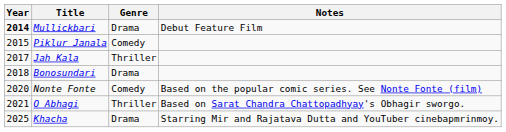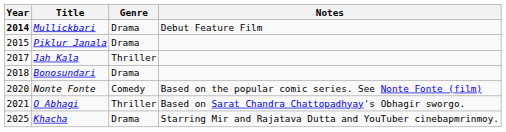 <table class="wikitable">
 <tr>
 <th>Year</th>
 <th>Title</th>
 <th>Genre</th>
 <th>Notes</th>
 </tr>
 <tr>
 <td><strong>2014</strong></td>
 <td><em><a href='#'>Mullickbari</a></em></td>
 <td>Drama</td>
 <td>Debut Feature Film</td>
 </tr>
 <tr>
 <td>2015</td>
 <td><em><a href='#'>Piklur Janala</a></em></td>
-<td>Comedy</td>
+<td>Drama</td>
 <td></td>
 </tr>
 <tr>
 <td>2017</td>
 <td><em><a href='#'>Jah Kala</a></em></td>
 <td>Thriller</td>
 <td></td>
 </tr>
 <tr>
 <td>2018</td>
 <td><em><a href='#'>Bonosundari</a></em></td>
 <td>Drama</td>
 <td></td>
 </tr>
 <tr>
 <td>2020</td>
 <td><em>Nonte Fonte</em></td>
 <td>Comedy</td>
 <td>Based on the popular comic series. See <a href='#'>Nonte Fonte (film)</a></td>
 </tr>
 <tr>
 <td>2021</td>
 <td><em><a href='#'>O Abhagi</a></em></td>
 <td>Thriller</td>
 <td>Based on <a href='#'>Sarat Chandra Chattopadhyay</a>'s Obhagir sworgo.</td>
 </tr>
 <tr>
 <td>2025</td>
 <td><em><a href='#'>Khacha</a></em></td>
 <td>Drama</td>
 <td>Starring Mir and Rajatava Dutta and YouTuber cinebapmrinmoy.</td>
 </tr>
 </table>
